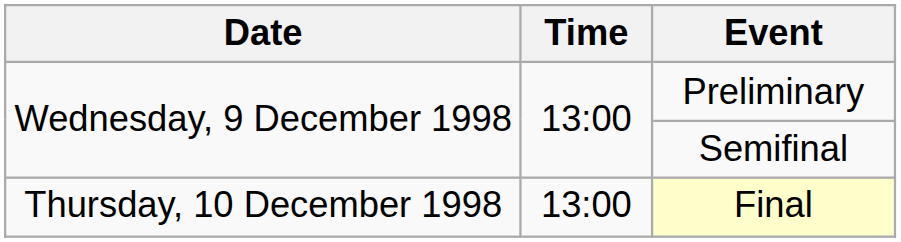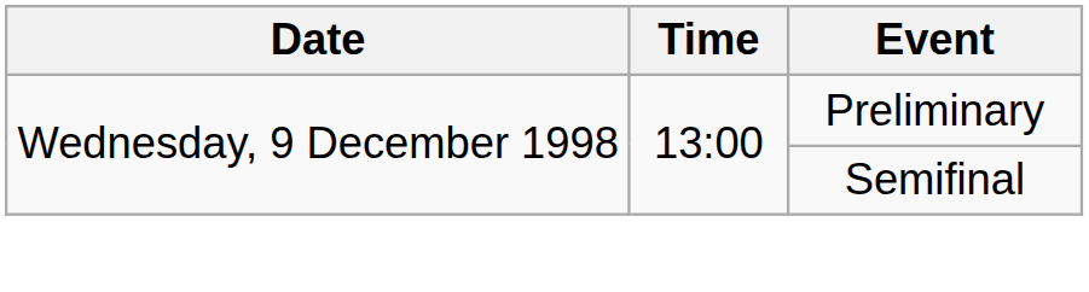 <table class = "wikitable" style="text-align:center;">
 <tr>
 <th width=220>Date</th>
 <th width=50>Time</th>
 <th width=100>Event</th>
 </tr>
 <tr>
 <td rowspan=2>Wednesday, 9 December 1998</td>
 <td rowspan=2>13:00</td>
 <td>Preliminary</td>
 </tr>
 <tr>
 <td>Semifinal</td>
 </tr>
-<tr>
-<td>Thursday, 10 December 1998</td>
-<td>13:00</td>
-<td bgcolor=ffffcc>Final</td>
-</tr>
 </table>
